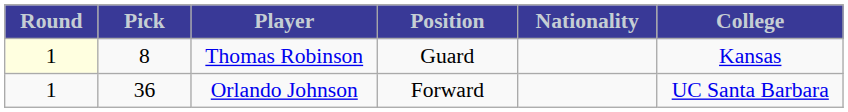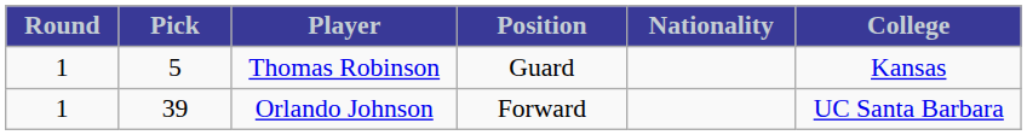 <table class="wikitable sortable sortable">
 <tr>
 <th style="background:#393997; color:#c5ced4" width="10%">Round</th>
 <th style="background:#393997; color:#c5ced4" width="10%">Pick</th>
 <th style="background:#393997; color:#c5ced4" width="20%">Player</th>
 <th style="background:#393997; color:#c5ced4" width="15%">Position</th>
 <th style="background:#393997; color:#c5ced4" width="15%">Nationality</th>
 <th style="background:#393997; color:#c5ced4" width="20%">College</th>
 </tr>
 <tr style="text-align: center">
-<td style="background: lightyellow;">1</td>
-<td>8</td>
+<td>1</td>
+<td>5</td>
 <td><a href='#'>Thomas Robinson</a></td>
 <td>Guard</td>
 <td></td>
 <td><a href='#'>Kansas</a></td>
 </tr>
 <tr style="text-align: center">
 <td>1</td>
-<td>36</td>
+<td>39</td>
 <td><a href='#'>Orlando Johnson</a></td>
 <td>Forward</td>
 <td></td>
 <td><a href='#'>UC Santa Barbara</a></td>
 </tr>
 </table>
